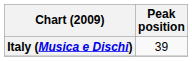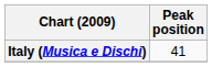 <table class="wikitable sortable plainrowheaders" style="text-align:center">
 <tr>
 <th>Chart (2009)</th>
 <th>Peak<br>position</th>
 </tr>
 <tr>
 <th scope="row">Italy (<em><a href='#'>Musica e Dischi</a></em>)</th>
-<td>39</td>
+<td>41</td>
 </tr>
 <tr>
 </tr>
 </table>
